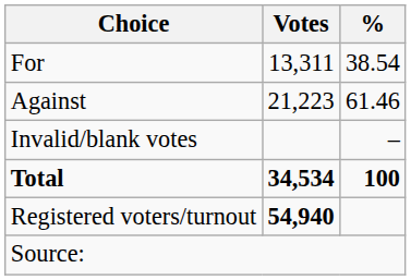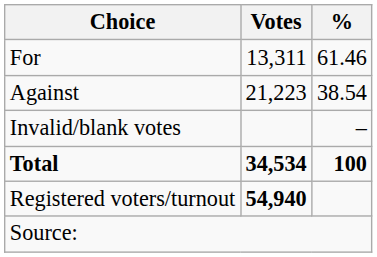 <table class=wikitable style=text-align:right>
 <tr>
 <th>Choice</th>
 <th>Votes</th>
 <th>%</th>
 </tr>
 <tr>
 <td align=left>For</td>
 <td>13,311</td>
-<td>38.54</td>
+<td>61.46</td>
 </tr>
 <tr>
 <td align=left>Against</td>
 <td>21,223</td>
-<td>61.46</td>
+<td>38.54</td>
 </tr>
 <tr>
 <td align=left>Invalid/blank votes</td>
 <td></td>
 <td>–</td>
 </tr>
 <tr>
 <td align=left><strong>Total</strong></td>
 <td><strong>34,534</strong></td>
 <td><strong>100</strong></td>
 </tr>
 <tr>
 <td align=left>Registered voters/turnout</td>
 <td><strong>54,940</strong></td>
 <td></td>
 </tr>
 <tr>
 <td align=left colspan=3>Source: </td>
 </tr>
 </table>
